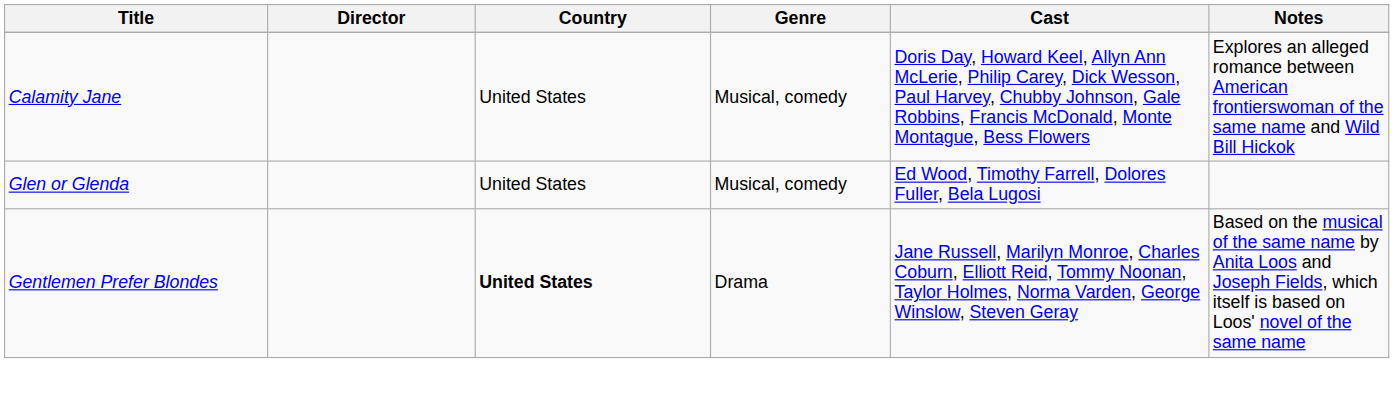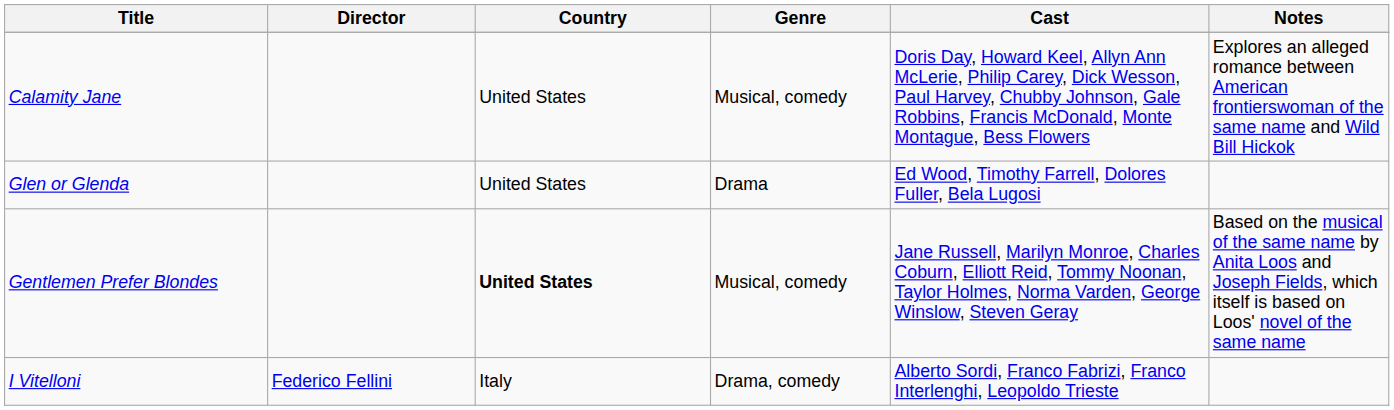 <table class="wikitable sortable">
 <tr>
 <th width="19%">Title</th>
 <th width="15%">Director</th>
 <th width="17%">Country</th>
 <th width="13%">Genre</th>
 <th width="23%">Cast</th>
 <th width="46%">Notes</th>
 </tr>
 <tr valign="top">
 </tr>
 <tr>
 <td><em><a href='#'>Calamity Jane</a></em></td>
 <td></td>
 <td>United States</td>
 <td>Musical, comedy</td>
 <td><a href='#'>Doris Day</a>, <a href='#'>Howard Keel</a>, <a href='#'>Allyn Ann McLerie</a>, <a href='#'>Philip Carey</a>, <a href='#'>Dick Wesson</a>, <a href='#'>Paul Harvey</a>, <a href='#'>Chubby Johnson</a>, <a href='#'>Gale Robbins</a>, <a href='#'>Francis McDonald</a>, <a href='#'>Monte Montague</a>, <a href='#'>Bess Flowers</a></td>
 <td>Explores an alleged romance between <a href='#'>American frontierswoman of the same name</a> and <a href='#'>Wild Bill Hickok</a></td>
 </tr>
 <tr>
 <td><em><a href='#'>Glen or Glenda</a></em></td>
 <td></td>
 <td>United States</td>
-<td>Musical, comedy</td>
+<td>Drama</td>
 <td><a href='#'>Ed Wood</a>, <a href='#'>Timothy Farrell</a>, <a href='#'>Dolores Fuller</a>, <a href='#'>Bela Lugosi</a></td>
 <td></td>
 </tr>
 <tr>
 <td><em><a href='#'>Gentlemen Prefer Blondes</a></em></td>
 <td></td>
 <td><strong>United States</strong></td>
-<td>Drama</td>
+<td>Musical, comedy</td>
 <td><a href='#'>Jane Russell</a>, <a href='#'>Marilyn Monroe</a>, <a href='#'>Charles Coburn</a>, <a href='#'>Elliott Reid</a>, <a href='#'>Tommy Noonan</a>, <a href='#'>Taylor Holmes</a>, <a href='#'>Norma Varden</a>, <a href='#'>George Winslow</a>, <a href='#'>Steven Geray</a></td>
 <td>Based on the <a href='#'>musical of the same name</a> by <a href='#'>Anita Loos</a> and <a href='#'>Joseph Fields</a>, which itself is based on Loos' <a href='#'>novel of the same name</a></td>
 </tr>
+<tr>
+<td><em><a href='#'>I Vitelloni</a></em></td>
+<td><a href='#'>Federico Fellini</a></td>
+<td>Italy</td>
+<td>Drama, comedy</td>
+<td><a href='#'>Alberto Sordi</a>, <a href='#'>Franco Fabrizi</a>, <a href='#'>Franco Interlenghi</a>, <a href='#'>Leopoldo Trieste</a></td>
+<td></td>
+</tr>
 </table>
